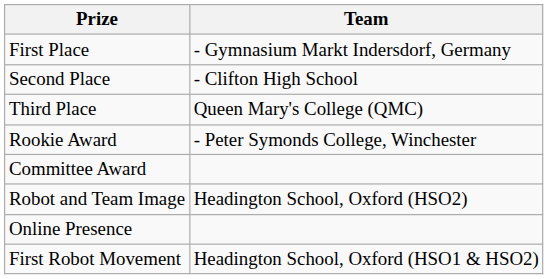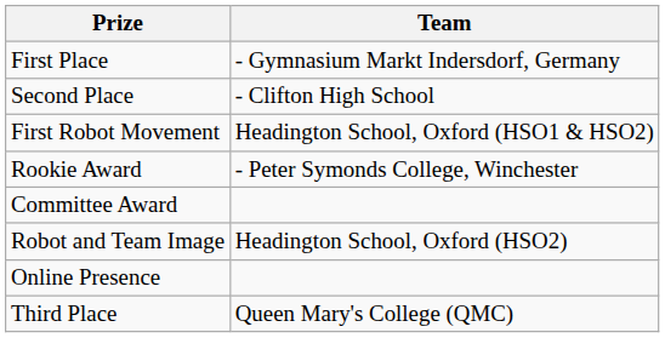 <table class="wikitable">
 <tr>
 <th>Prize</th>
 <th>Team</th>
 </tr>
 <tr>
 <td>First Place</td>
 <td> - Gymnasium Markt Indersdorf, Germany</td>
 </tr>
 <tr>
 <td>Second Place</td>
 <td> - Clifton High School</td>
 </tr>
 <tr>
-<td>Third Place</td>
-<td>Queen Mary's College (QMC)</td>
+<td>First Robot Movement</td>
+<td>Headington School, Oxford (HSO1 & HSO2)</td>
 </tr>
 <tr>
 <td>Rookie Award</td>
 <td> - Peter Symonds College, Winchester</td>
 </tr>
 <tr>
 <td>Committee Award</td>
 <td></td>
 </tr>
 <tr>
 <td>Robot and Team Image</td>
 <td>Headington School, Oxford (HSO2)</td>
 </tr>
 <tr>
 <td>Online Presence</td>
 <td></td>
 </tr>
 <tr>
-<td>First Robot Movement</td>
-<td>Headington School, Oxford (HSO1 & HSO2)</td>
+<td>Third Place</td>
+<td>Queen Mary's College (QMC)</td>
 </tr>
 </table>
